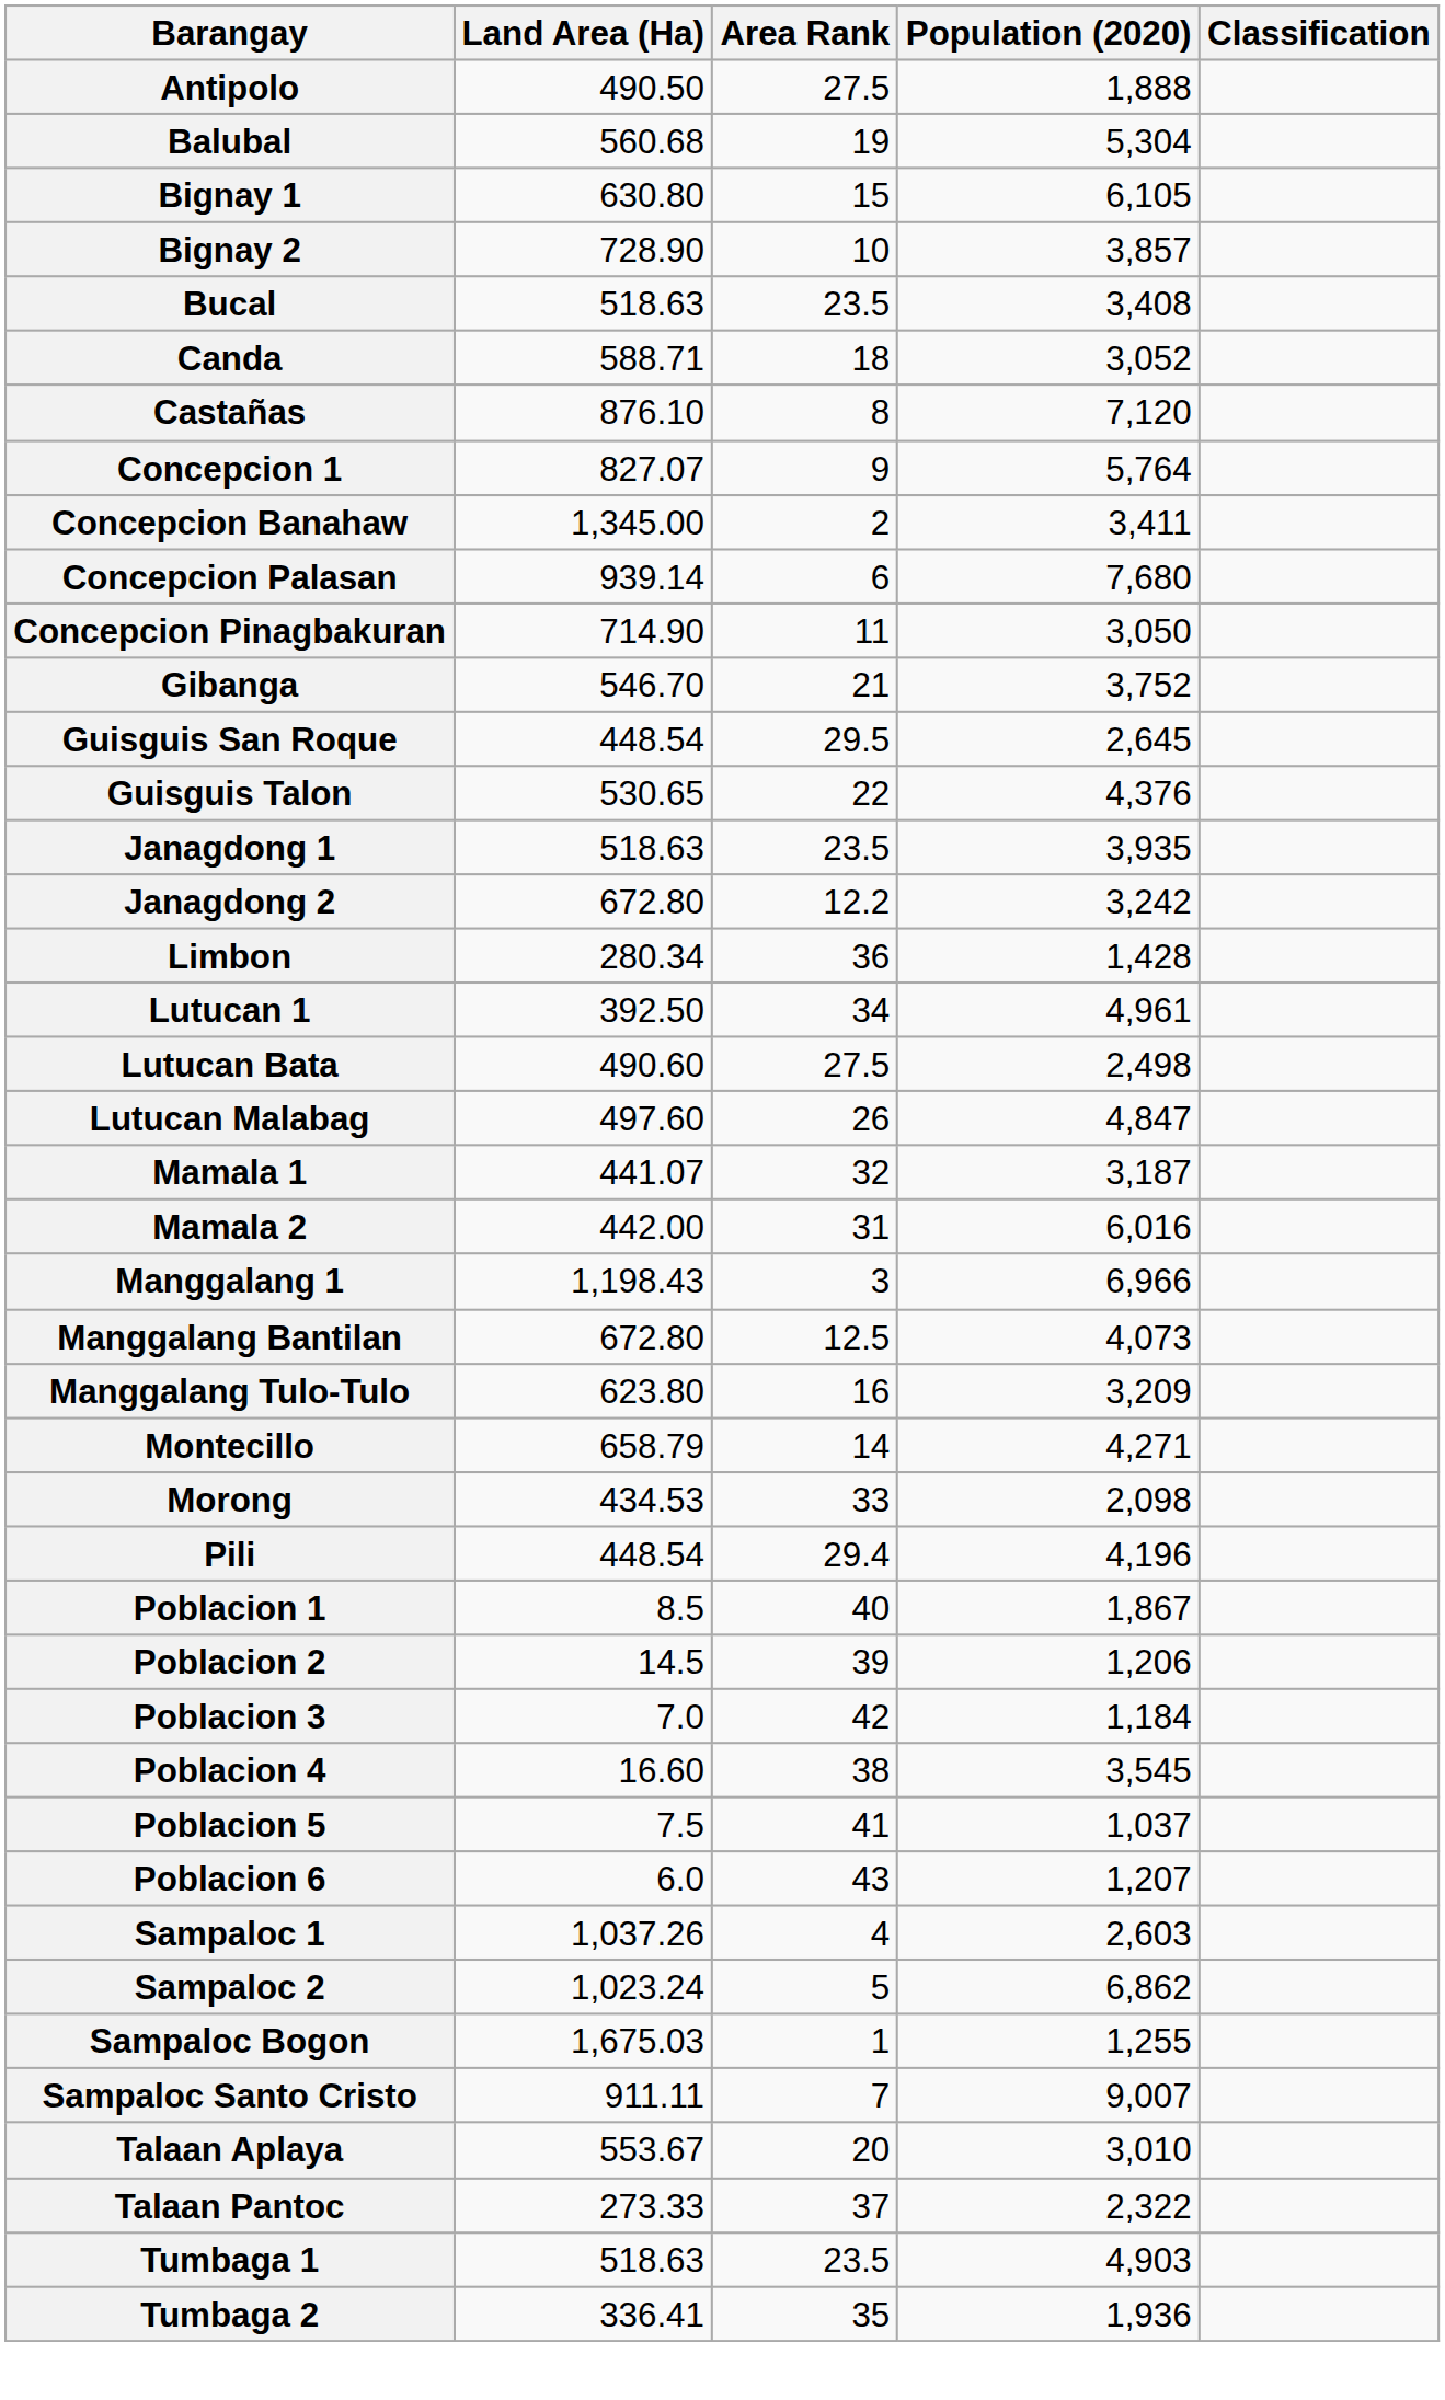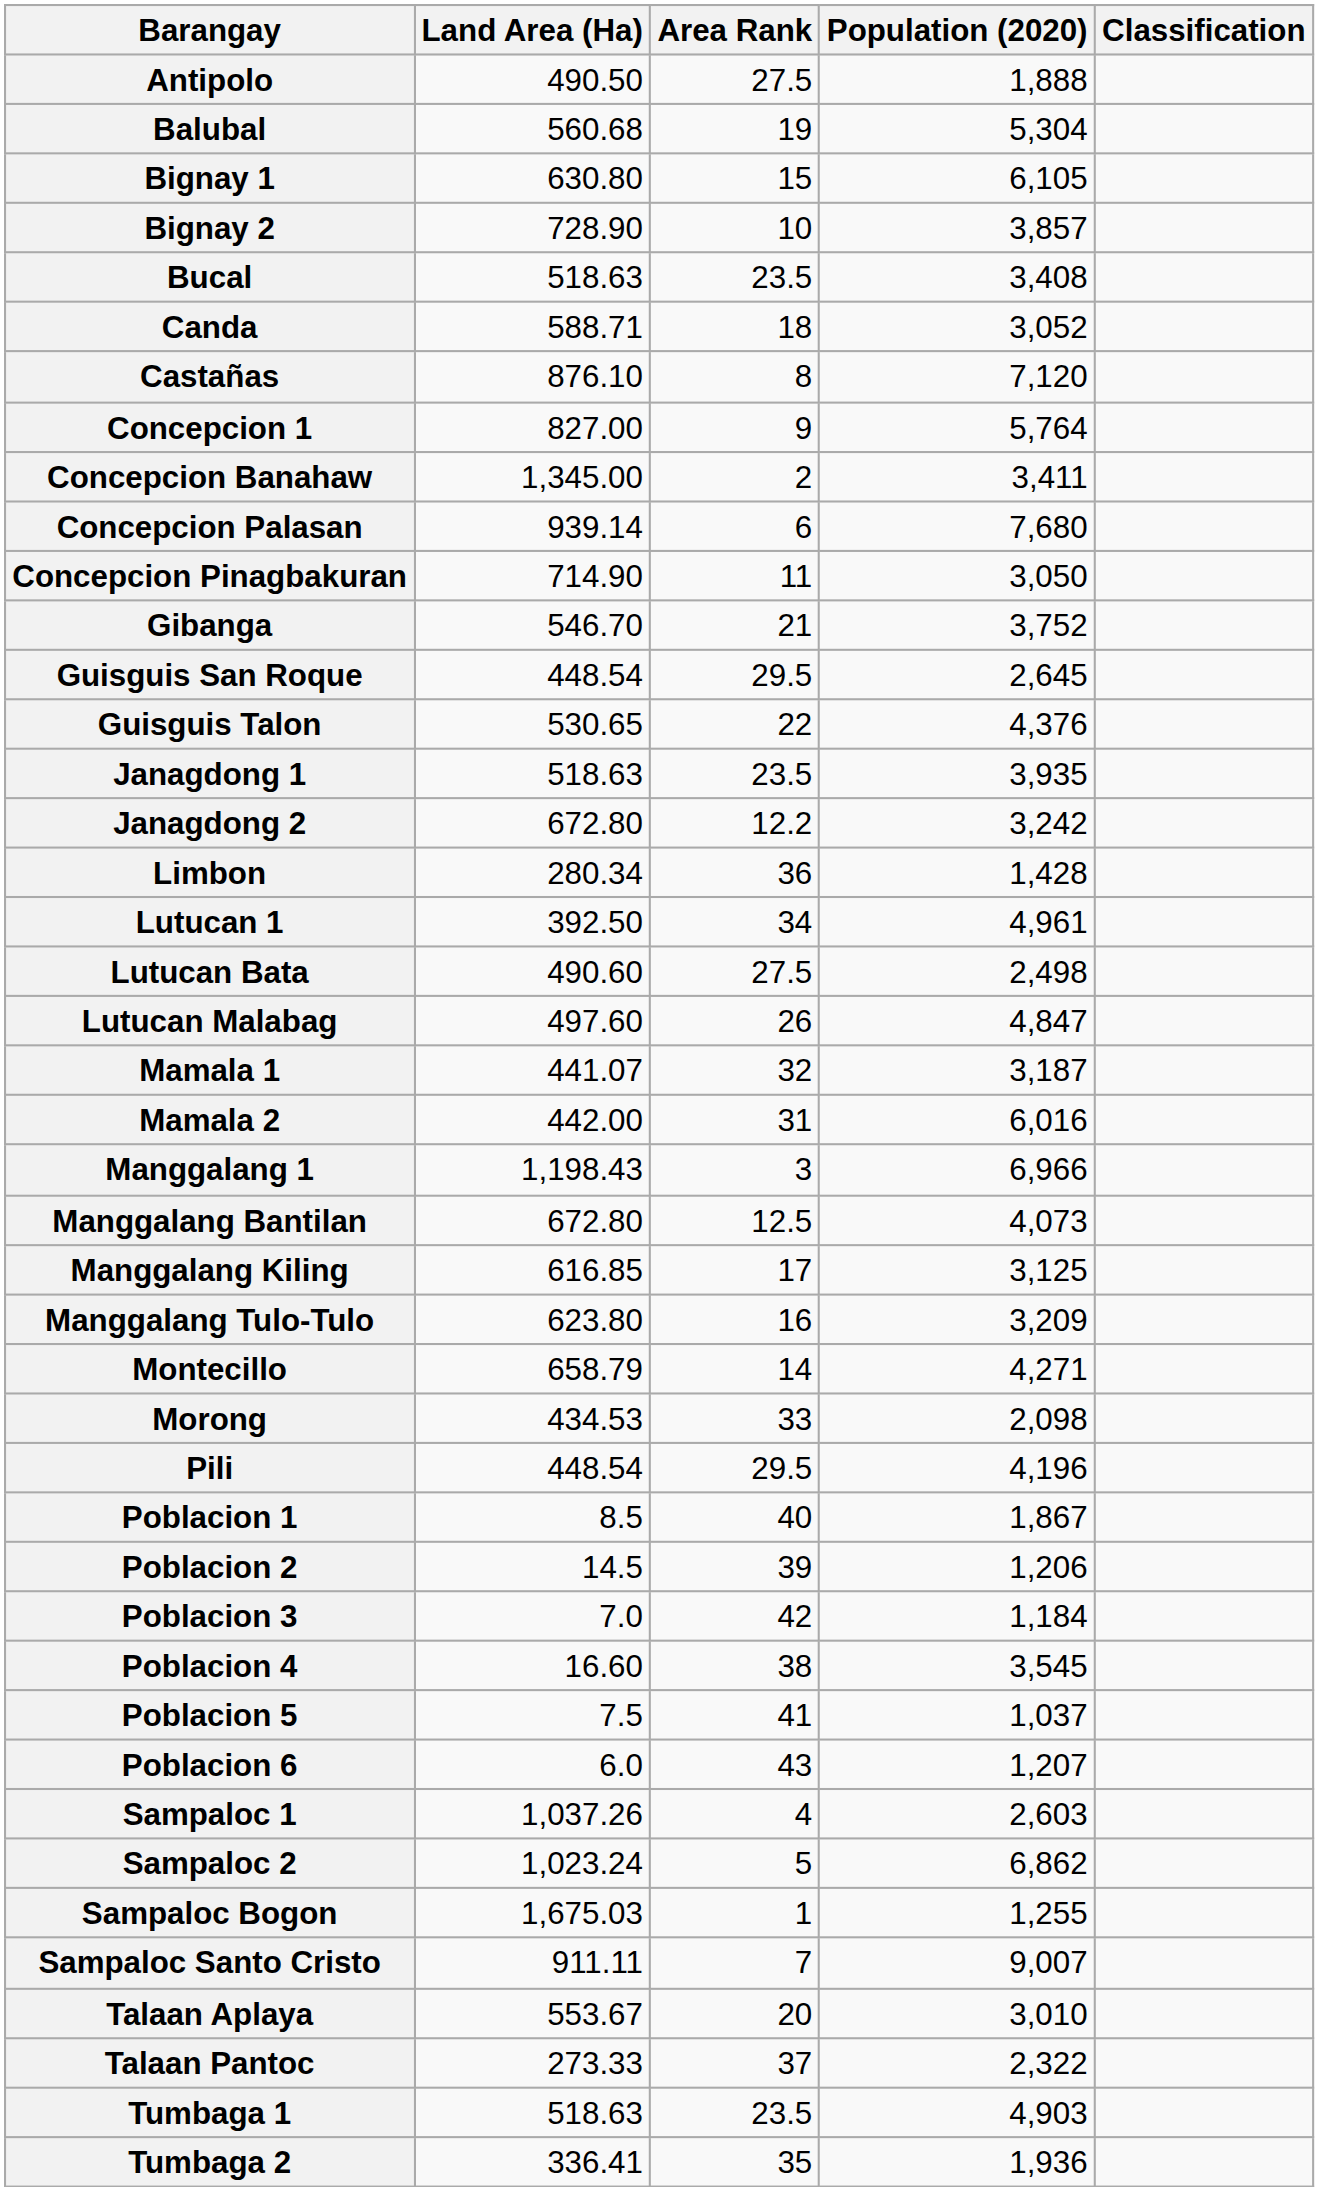 <table border="2" cellpadding="2" cellspacing="0" style="margin: 0 1em 0 0; background: #f9f9f9; border: 1px #aaa solid; border-collapse: collapse; font-size: 95%; text-align: right;" class="wikitable sortable">
 <tr style="background:#efefef;">
 <th>Barangay</th>
 <th>Land Area (Ha)</th>
 <th>Area Rank</th>
 <th>Population (2020)</th>
 <th>Classification</th>
 </tr>
 <tr>
 <th>Antipolo</th>
 <td>490.50</td>
 <td>27.5</td>
 <td>1,888</td>
 <td></td>
 </tr>
 <tr>
 <th>Balubal</th>
 <td>560.68</td>
 <td>19</td>
 <td>5,304</td>
 <td></td>
 </tr>
 <tr>
 <th>Bignay 1</th>
 <td>630.80</td>
 <td>15</td>
 <td>6,105</td>
 <td></td>
 </tr>
 <tr>
 <th>Bignay 2</th>
 <td>728.90</td>
 <td>10</td>
 <td>3,857</td>
 <td></td>
 </tr>
 <tr>
 <th>Bucal</th>
 <td>518.63</td>
 <td>23.5</td>
 <td>3,408</td>
 <td></td>
 </tr>
 <tr>
 <th>Canda</th>
 <td>588.71</td>
 <td>18</td>
 <td>3,052</td>
 <td></td>
 </tr>
 <tr>
 <th>Castañas</th>
 <td>876.10</td>
 <td>8</td>
 <td>7,120</td>
 <td></td>
 </tr>
 <tr>
 <th>Concepcion 1</th>
-<td>827.07</td>
+<td>827.00</td>
 <td>9</td>
 <td>5,764</td>
 <td></td>
 </tr>
 <tr>
 <th>Concepcion Banahaw</th>
 <td>1,345.00</td>
 <td>2</td>
 <td>3,411</td>
 <td></td>
 </tr>
 <tr>
 <th>Concepcion Palasan</th>
 <td>939.14</td>
 <td>6</td>
 <td>7,680</td>
 <td></td>
 </tr>
 <tr>
 <th>Concepcion Pinagbakuran</th>
 <td>714.90</td>
 <td>11</td>
 <td>3,050</td>
 <td></td>
 </tr>
 <tr>
 <th>Gibanga</th>
 <td>546.70</td>
 <td>21</td>
 <td>3,752</td>
 <td></td>
 </tr>
 <tr>
 <th>Guisguis San Roque</th>
 <td>448.54</td>
 <td>29.5</td>
 <td>2,645</td>
 <td></td>
 </tr>
 <tr>
 <th>Guisguis Talon</th>
 <td>530.65</td>
 <td>22</td>
 <td>4,376</td>
 <td></td>
 </tr>
 <tr>
 <th>Janagdong 1</th>
 <td>518.63</td>
 <td>23.5</td>
 <td>3,935</td>
 <td></td>
 </tr>
 <tr>
 <th>Janagdong 2</th>
 <td>672.80</td>
 <td>12.2</td>
 <td>3,242</td>
 <td></td>
 </tr>
 <tr>
 <th>Limbon</th>
 <td>280.34</td>
 <td>36</td>
 <td>1,428</td>
 <td></td>
 </tr>
 <tr>
 <th>Lutucan 1</th>
 <td>392.50</td>
 <td>34</td>
 <td>4,961</td>
 <td></td>
 </tr>
 <tr>
 <th>Lutucan Bata</th>
 <td>490.60</td>
 <td>27.5</td>
 <td>2,498</td>
 <td></td>
 </tr>
 <tr>
 <th>Lutucan Malabag</th>
 <td>497.60</td>
 <td>26</td>
 <td>4,847</td>
 <td></td>
 </tr>
 <tr>
 <th>Mamala 1</th>
 <td>441.07</td>
 <td>32</td>
 <td>3,187</td>
 <td></td>
 </tr>
 <tr>
 <th>Mamala 2</th>
 <td>442.00</td>
 <td>31</td>
 <td>6,016</td>
 <td></td>
 </tr>
 <tr>
 <th>Manggalang 1</th>
 <td>1,198.43</td>
 <td>3</td>
 <td>6,966</td>
 <td></td>
 </tr>
 <tr>
 <th>Manggalang Bantilan</th>
 <td>672.80</td>
 <td>12.5</td>
 <td>4,073</td>
 <td></td>
 </tr>
 <tr>
+<th>Manggalang Kiling</th>
+<td>616.85</td>
+<td>17</td>
+<td>3,125</td>
+<td></td>
+</tr>
+<tr>
 <th>Manggalang Tulo-Tulo</th>
 <td>623.80</td>
 <td>16</td>
 <td>3,209</td>
 <td></td>
 </tr>
 <tr>
 <th>Montecillo</th>
 <td>658.79</td>
 <td>14</td>
 <td>4,271</td>
 <td></td>
 </tr>
 <tr>
 <th>Morong</th>
 <td>434.53</td>
 <td>33</td>
 <td>2,098</td>
 <td></td>
 </tr>
 <tr>
 <th>Pili</th>
 <td>448.54</td>
-<td>29.4</td>
+<td>29.5</td>
 <td>4,196</td>
 <td></td>
 </tr>
 <tr>
 <th>Poblacion 1</th>
 <td>8.5</td>
 <td>40</td>
 <td>1,867</td>
 <td></td>
 </tr>
 <tr>
 <th>Poblacion 2</th>
 <td>14.5</td>
 <td>39</td>
 <td>1,206</td>
 <td></td>
 </tr>
 <tr>
 <th>Poblacion 3</th>
 <td>7.0</td>
 <td>42</td>
 <td>1,184</td>
 <td></td>
 </tr>
 <tr>
 <th>Poblacion 4</th>
 <td>16.60</td>
 <td>38</td>
 <td>3,545</td>
 <td></td>
 </tr>
 <tr>
 <th>Poblacion 5</th>
 <td>7.5</td>
 <td>41</td>
 <td>1,037</td>
 <td></td>
 </tr>
 <tr>
 <th>Poblacion 6</th>
 <td>6.0</td>
 <td>43</td>
 <td>1,207</td>
 <td></td>
 </tr>
 <tr>
 <th>Sampaloc 1</th>
 <td>1,037.26</td>
 <td>4</td>
 <td>2,603</td>
 <td></td>
 </tr>
 <tr>
 <th>Sampaloc 2</th>
 <td>1,023.24</td>
 <td>5</td>
 <td>6,862</td>
 <td></td>
 </tr>
 <tr>
 <th>Sampaloc Bogon</th>
 <td>1,675.03</td>
 <td>1</td>
 <td>1,255</td>
 <td></td>
 </tr>
 <tr>
 <th>Sampaloc Santo Cristo</th>
 <td>911.11</td>
 <td>7</td>
 <td>9,007</td>
 <td></td>
 </tr>
 <tr>
 <th>Talaan Aplaya</th>
 <td>553.67</td>
 <td>20</td>
 <td>3,010</td>
 <td></td>
 </tr>
 <tr>
 <th>Talaan Pantoc</th>
 <td>273.33</td>
 <td>37</td>
 <td>2,322</td>
 <td></td>
 </tr>
 <tr>
 <th>Tumbaga 1</th>
 <td>518.63</td>
 <td>23.5</td>
 <td>4,903</td>
 <td></td>
 </tr>
 <tr>
 <th>Tumbaga 2</th>
 <td>336.41</td>
 <td>35</td>
 <td>1,936</td>
 <td></td>
 </tr>
 </table>
